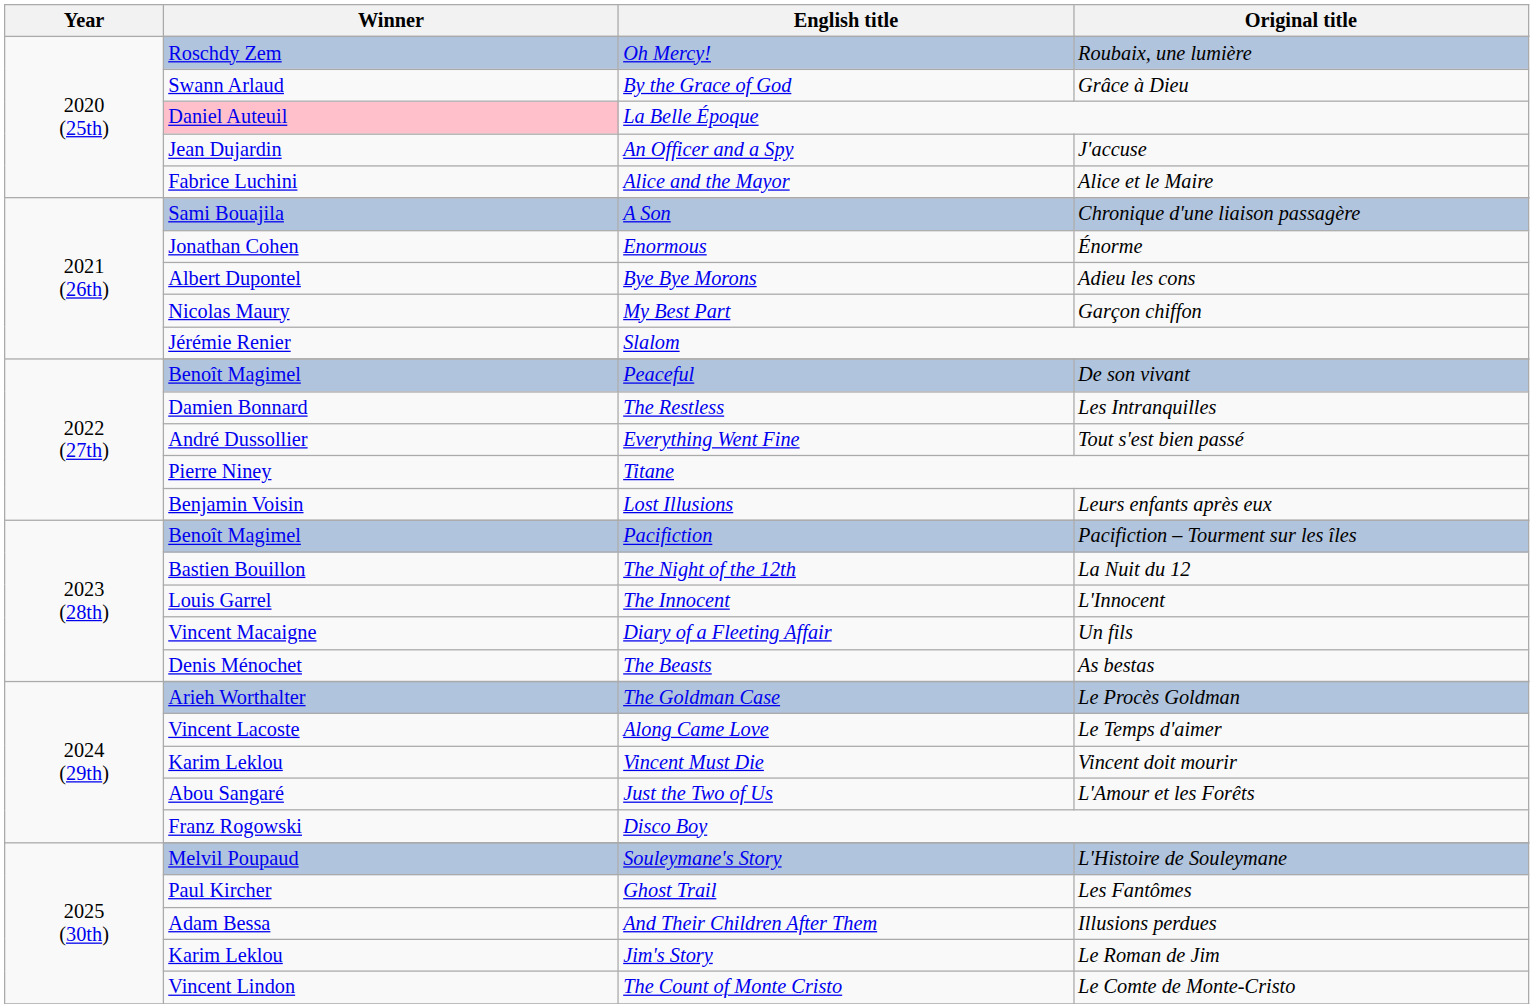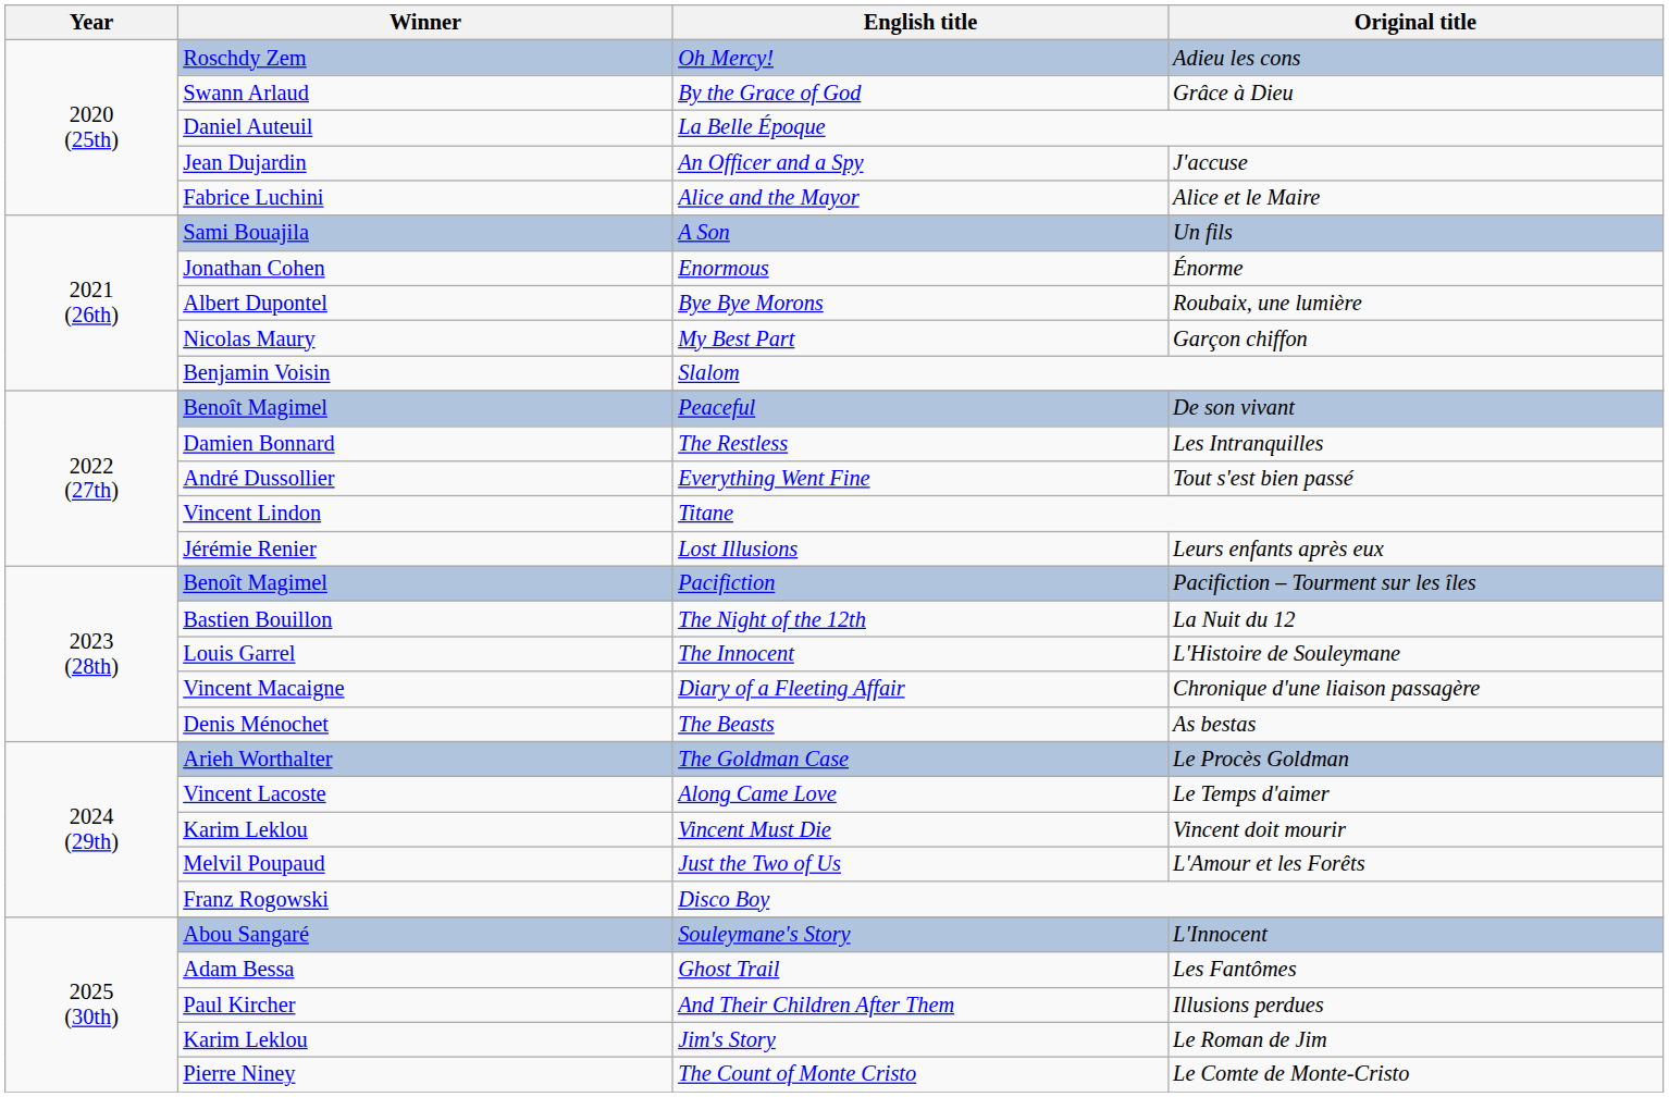 <table class="wikitable" width="95%" cellpadding="5">
 <tr>
 <th width="100"><strong>Year</strong></th>
 <th width="300"><strong>Winner</strong></th>
 <th width="300"><strong>English title</strong></th>
 <th width="300"><strong>Original title</strong></th>
 </tr>
 <tr>
 <td rowspan="6" style="text-align:center;">2020<br>(<a href='#'>25th</a>)</td>
 </tr>
 <tr style="background:#B0C4DE;">
 <td><a href='#'>Roschdy Zem</a></td>
 <td><em><a href='#'>Oh Mercy!</a></em></td>
-<td><em>Roubaix, une lumière</em></td>
+<td><em>Adieu les cons</em></td>
 </tr>
 <tr>
 <td><a href='#'>Swann Arlaud</a></td>
 <td><em><a href='#'>By the Grace of God</a></em></td>
 <td><em>Grâce à Dieu</em></td>
 </tr>
 <tr>
-<td style="background: pink;"><a href='#'>Daniel Auteuil</a></td>
+<td><a href='#'>Daniel Auteuil</a></td>
 <td colspan="2"><em><a href='#'>La Belle Époque</a></em></td>
 </tr>
 <tr>
 <td><a href='#'>Jean Dujardin</a></td>
 <td><em><a href='#'>An Officer and a Spy</a></em></td>
 <td><em>J'accuse</em></td>
 </tr>
 <tr>
 <td><a href='#'>Fabrice Luchini</a></td>
 <td><em><a href='#'>Alice and the Mayor</a></em></td>
 <td><em>Alice et le Maire</em></td>
 </tr>
 <tr>
 <td rowspan="6" style="text-align:center;">2021<br>(<a href='#'>26th</a>)</td>
 </tr>
 <tr style="background:#B0C4DE;">
 <td><a href='#'>Sami Bouajila</a></td>
 <td><em><a href='#'>A Son</a></em></td>
-<td><em>Chronique d'une liaison passagère</em></td>
+<td><em>Un fils</em></td>
 </tr>
 <tr>
 <td><a href='#'>Jonathan Cohen</a></td>
 <td><em><a href='#'>Enormous</a></em></td>
 <td><em>Énorme</em></td>
 </tr>
 <tr>
 <td><a href='#'>Albert Dupontel</a></td>
 <td><em><a href='#'>Bye Bye Morons</a></em></td>
-<td><em>Adieu les cons</em></td>
+<td><em>Roubaix, une lumière</em></td>
 </tr>
 <tr>
 <td><a href='#'>Nicolas Maury</a></td>
 <td><em><a href='#'>My Best Part</a></em></td>
 <td><em>Garçon chiffon</em></td>
 </tr>
 <tr>
-<td><a href='#'>Jérémie Renier</a></td>
+<td><a href='#'>Benjamin Voisin</a></td>
 <td colspan="2"><em><a href='#'>Slalom</a></em></td>
 </tr>
 <tr>
 <td rowspan="6" style="text-align:center;">2022<br>(<a href='#'>27th</a>)</td>
 </tr>
 <tr style="background:#B0C4DE;">
 <td><a href='#'>Benoît Magimel</a></td>
 <td><em><a href='#'>Peaceful</a></em></td>
 <td><em>De son vivant</em></td>
 </tr>
 <tr>
 <td><a href='#'>Damien Bonnard</a></td>
 <td><em><a href='#'>The Restless</a></em></td>
 <td><em>Les Intranquilles</em></td>
 </tr>
 <tr>
 <td><a href='#'>André Dussollier</a></td>
 <td><em><a href='#'>Everything Went Fine</a></em></td>
 <td><em>Tout s'est bien passé</em></td>
 </tr>
 <tr>
-<td><a href='#'>Pierre Niney</a></td>
+<td><a href='#'>Vincent Lindon</a></td>
 <td colspan="2"><em><a href='#'>Titane</a></em></td>
 </tr>
 <tr>
-<td><a href='#'>Benjamin Voisin</a></td>
+<td><a href='#'>Jérémie Renier</a></td>
 <td><em><a href='#'>Lost Illusions</a></em></td>
 <td><em>Leurs enfants après eux</em></td>
 </tr>
 <tr>
 <td rowspan="6" style="text-align:center;">2023<br>(<a href='#'>28th</a>)</td>
 </tr>
 <tr style="background:#B0C4DE;">
 <td><a href='#'>Benoît Magimel</a></td>
 <td><em><a href='#'>Pacifiction</a></em></td>
 <td><em>Pacifiction – Tourment sur les îles</em></td>
 </tr>
 <tr>
 <td><a href='#'>Bastien Bouillon</a></td>
 <td><em><a href='#'>The Night of the 12th</a></em></td>
 <td><em>La Nuit du 12</em></td>
 </tr>
 <tr>
 <td><a href='#'>Louis Garrel</a></td>
 <td><em><a href='#'>The Innocent</a></em></td>
-<td><em>L'Innocent</em></td>
+<td><em>L'Histoire de Souleymane</em></td>
 </tr>
 <tr>
 <td><a href='#'>Vincent Macaigne</a></td>
 <td><em><a href='#'>Diary of a Fleeting Affair</a></em></td>
-<td><em>Un fils</em></td>
+<td><em>Chronique d'une liaison passagère</em></td>
 </tr>
 <tr>
 <td><a href='#'>Denis Ménochet</a></td>
 <td><em><a href='#'>The Beasts</a></em></td>
 <td><em>As bestas</em></td>
 </tr>
 <tr>
 <td rowspan="6" style="text-align:center;">2024<br>(<a href='#'>29th</a>)</td>
 </tr>
 <tr style="background:#B0C4DE;">
 <td><a href='#'>Arieh Worthalter</a></td>
 <td><em><a href='#'>The Goldman Case</a></em></td>
 <td><em>Le Procès Goldman</em></td>
 </tr>
 <tr>
 <td><a href='#'>Vincent Lacoste</a></td>
 <td><em><a href='#'>Along Came Love</a></em></td>
 <td><em>Le Temps d'aimer</em></td>
 </tr>
 <tr>
 <td><a href='#'>Karim Leklou</a></td>
 <td><em><a href='#'>Vincent Must Die</a></em></td>
 <td><em>Vincent doit mourir</em></td>
 </tr>
 <tr>
-<td><a href='#'>Abou Sangaré</a></td>
+<td><a href='#'>Melvil Poupaud</a></td>
 <td><em><a href='#'>Just the Two of Us</a></em></td>
 <td><em>L'Amour et les Forêts</em></td>
 </tr>
 <tr>
 <td><a href='#'>Franz Rogowski</a></td>
 <td colspan="2"><em><a href='#'>Disco Boy</a></em></td>
 </tr>
 <tr>
 <td rowspan="6" style="text-align:center;">2025<br>(<a href='#'>30th</a>)</td>
 </tr>
 <tr style="background:#B0C4DE;">
-<td><a href='#'>Melvil Poupaud</a></td>
+<td><a href='#'>Abou Sangaré</a></td>
 <td><em><a href='#'>Souleymane's Story</a></em></td>
-<td><em>L'Histoire de Souleymane</em></td>
+<td><em>L'Innocent</em></td>
 </tr>
 <tr>
-<td><a href='#'>Paul Kircher</a></td>
+<td><a href='#'>Adam Bessa</a></td>
 <td><em><a href='#'>Ghost Trail</a></em></td>
 <td><em>Les Fantômes</em></td>
 </tr>
 <tr>
-<td><a href='#'>Adam Bessa</a></td>
+<td><a href='#'>Paul Kircher</a></td>
 <td><em><a href='#'>And Their Children After Them</a></em></td>
 <td><em>Illusions perdues</em></td>
 </tr>
 <tr>
 <td><a href='#'>Karim Leklou</a></td>
 <td><em><a href='#'>Jim's Story</a></em></td>
 <td><em>Le Roman de Jim</em></td>
 </tr>
 <tr>
-<td><a href='#'>Vincent Lindon</a></td>
+<td><a href='#'>Pierre Niney</a></td>
 <td><em><a href='#'>The Count of Monte Cristo</a></em></td>
 <td><em>Le Comte de Monte-Cristo</em></td>
 </tr>
 <tr>
 </tr>
 </table>
